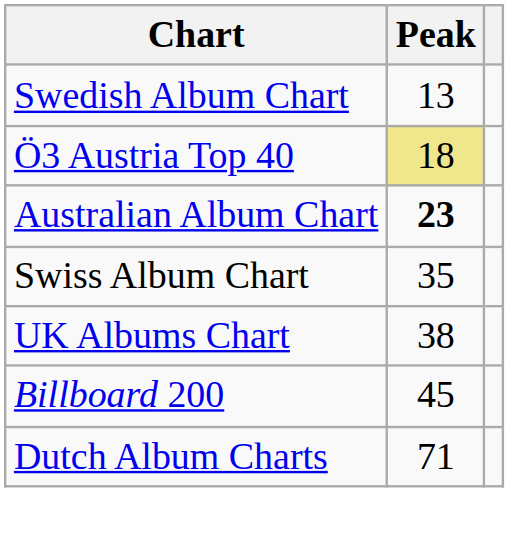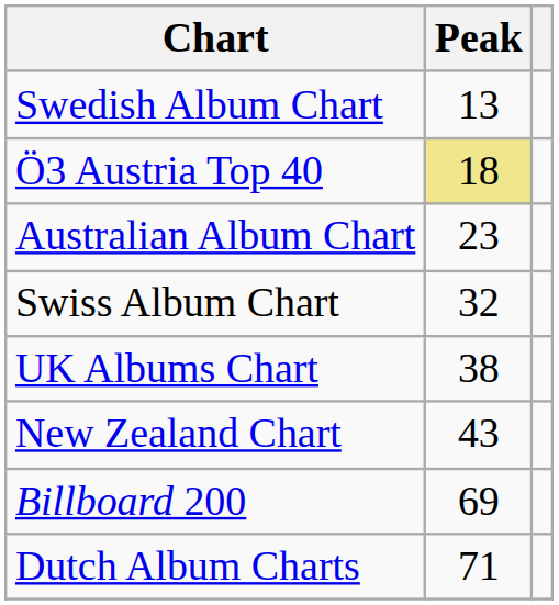 <table class="wikitable sortable">
 <tr>
 <th>Chart</th>
 <th>Peak</th>
 <th class=unsortable></th>
 </tr>
 <tr>
 <td><a href='#'>Swedish Album Chart</a></td>
 <td align=center>13</td>
 <td></td>
 </tr>
 <tr>
 <td><a href='#'>Ö3 Austria Top 40</a></td>
 <td align=center style="background: khaki;">18</td>
 <td></td>
 </tr>
 <tr>
 <td><a href='#'>Australian Album Chart</a></td>
-<td align=center><strong>23</strong></td>
+<td align=center>23</td>
 <td></td>
 </tr>
 <tr>
 <td>Swiss Album Chart</td>
-<td align=center>35</td>
+<td align=center>32</td>
 <td></td>
 </tr>
 <tr>
 <td><a href='#'>UK Albums Chart</a></td>
 <td align=center>38</td>
 <td></td>
 </tr>
 <tr>
+<td><a href='#'>New Zealand Chart</a></td>
+<td align=center>43</td>
+<td></td>
+</tr>
+<tr>
 <td><a href='#'><em>Billboard</em> 200</a></td>
-<td align=center>45</td>
+<td align=center>69</td>
 <td></td>
 </tr>
 <tr>
 <td><a href='#'>Dutch Album Charts</a></td>
 <td align=center>71</td>
 <td></td>
 </tr>
 </table>
